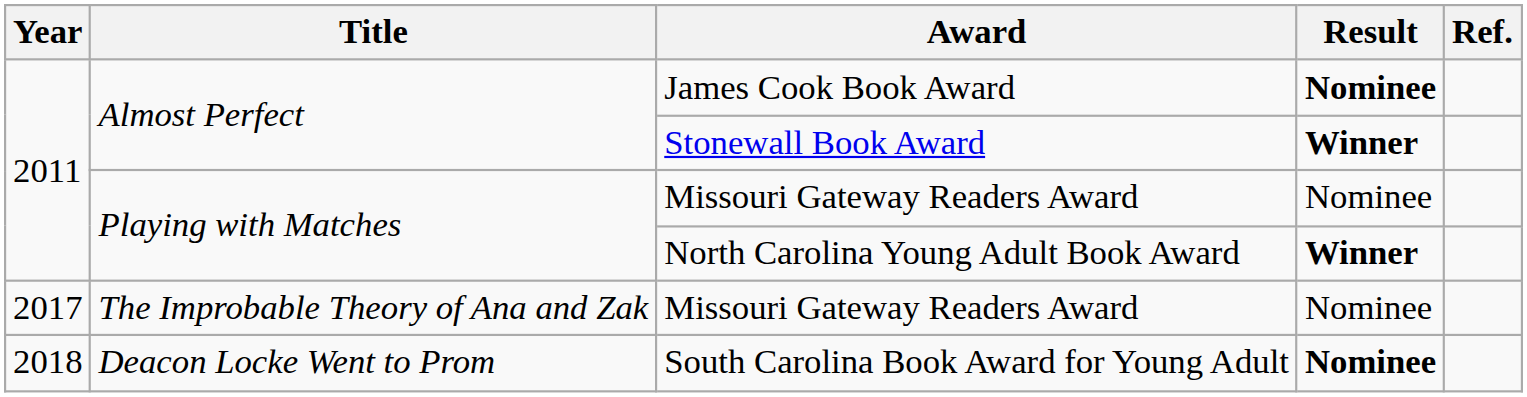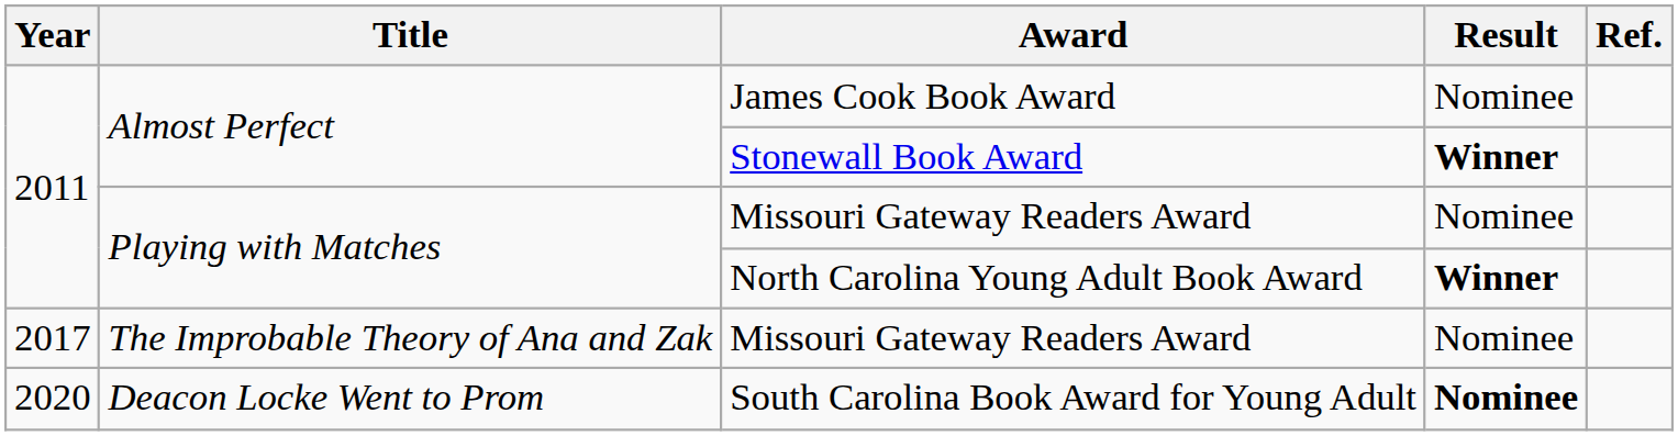 <table class="wikitable">
 <tr>
 <th>Year</th>
 <th>Title</th>
 <th>Award</th>
 <th>Result</th>
 <th>Ref.</th>
 </tr>
 <tr>
 <td rowspan="4">2011</td>
 <td rowspan="2"><em>Almost Perfect</em></td>
 <td>James Cook Book Award</td>
-<td><strong>Nominee</strong></td>
+<td>Nominee</td>
 <td></td>
 </tr>
 <tr>
 <td><a href='#'>Stonewall Book Award</a></td>
 <td><strong>Winner</strong></td>
 <td></td>
 </tr>
 <tr>
 <td rowspan="2"><em>Playing with Matches</em></td>
 <td>Missouri Gateway Readers Award</td>
 <td>Nominee</td>
 <td></td>
 </tr>
 <tr>
 <td>North Carolina Young Adult Book Award</td>
 <td><strong>Winner</strong></td>
 <td></td>
 </tr>
 <tr>
 <td>2017</td>
 <td><em>The Improbable Theory of Ana and Zak</em></td>
 <td>Missouri Gateway Readers Award</td>
 <td>Nominee</td>
 <td></td>
 </tr>
 <tr>
-<td>2018</td>
+<td>2020</td>
 <td><em>Deacon Locke Went to Prom</em></td>
 <td>South Carolina Book Award for Young Adult</td>
 <td><strong>Nominee</strong></td>
 <td></td>
 </tr>
 </table>
